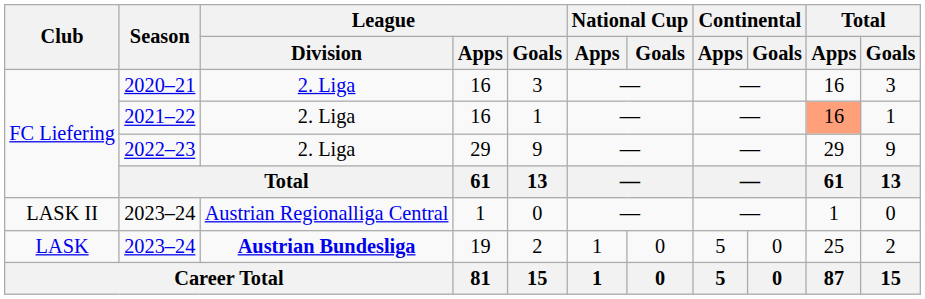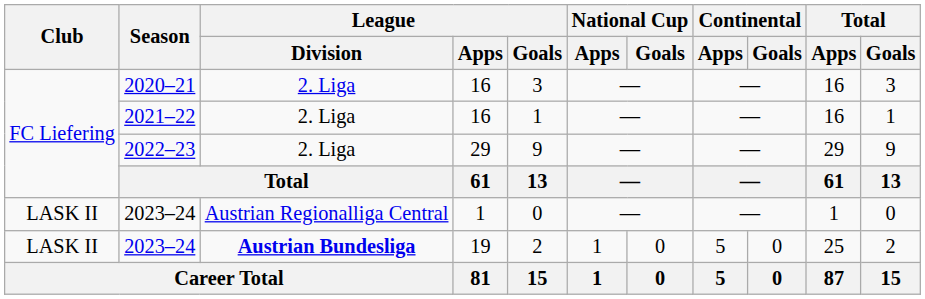 <table class="wikitable" Style="text-align: center">
 <tr>
 <th rowspan="2">Club</th>
 <th rowspan="2">Season</th>
 <th colspan="3">League</th>
 <th colspan="2">National Cup</th>
 <th colspan="2">Continental</th>
 <th colspan="2">Total</th>
 </tr>
 <tr>
 <th>Division</th>
 <th>Apps</th>
 <th>Goals</th>
 <th>Apps</th>
 <th>Goals</th>
 <th>Apps</th>
 <th>Goals</th>
 <th>Apps</th>
 <th>Goals</th>
 </tr>
 <tr>
 <td rowspan="4"><a href='#'>FC Liefering</a></td>
 <td><a href='#'>2020–21</a></td>
 <td><a href='#'>2. Liga</a></td>
 <td>16</td>
 <td>3</td>
 <td colspan="2">—</td>
 <td colspan="2">—</td>
 <td>16</td>
 <td>3</td>
 </tr>
 <tr>
 <td><a href='#'>2021–22</a></td>
 <td>2. Liga</td>
 <td>16</td>
 <td>1</td>
 <td colspan="2">—</td>
 <td colspan="2">—</td>
-<td style="background: lightsalmon;">16</td>
+<td>16</td>
 <td>1</td>
 </tr>
 <tr>
 <td><a href='#'>2022–23</a></td>
 <td>2. Liga</td>
 <td>29</td>
 <td>9</td>
 <td colspan="2">—</td>
 <td colspan="2">—</td>
 <td>29</td>
 <td>9</td>
 </tr>
 <tr>
 <th colspan="2">Total</th>
 <th>61</th>
 <th>13</th>
 <th colspan="2">—</th>
 <th colspan="2">—</th>
 <th>61</th>
 <th>13</th>
 </tr>
 <tr>
 <td>LASK II</td>
 <td>2023–24</td>
 <td><a href='#'>Austrian Regionalliga Central</a></td>
 <td>1</td>
 <td>0</td>
 <td colspan="2">—</td>
 <td colspan="2">—</td>
 <td>1</td>
 <td>0</td>
 </tr>
 <tr>
-<td><a href='#'>LASK</a></td>
+<td>LASK II</td>
 <td><a href='#'>2023–24</a></td>
 <td><strong><a href='#'>Austrian Bundesliga</a></strong></td>
 <td>19</td>
 <td>2</td>
 <td>1</td>
 <td>0</td>
 <td>5</td>
 <td>0</td>
 <td>25</td>
 <td>2</td>
 </tr>
 <tr>
 <th colspan="3">Career Total</th>
 <th>81</th>
 <th>15</th>
 <th>1</th>
 <th>0</th>
 <th>5</th>
 <th>0</th>
 <th>87</th>
 <th>15</th>
 </tr>
 </table>
